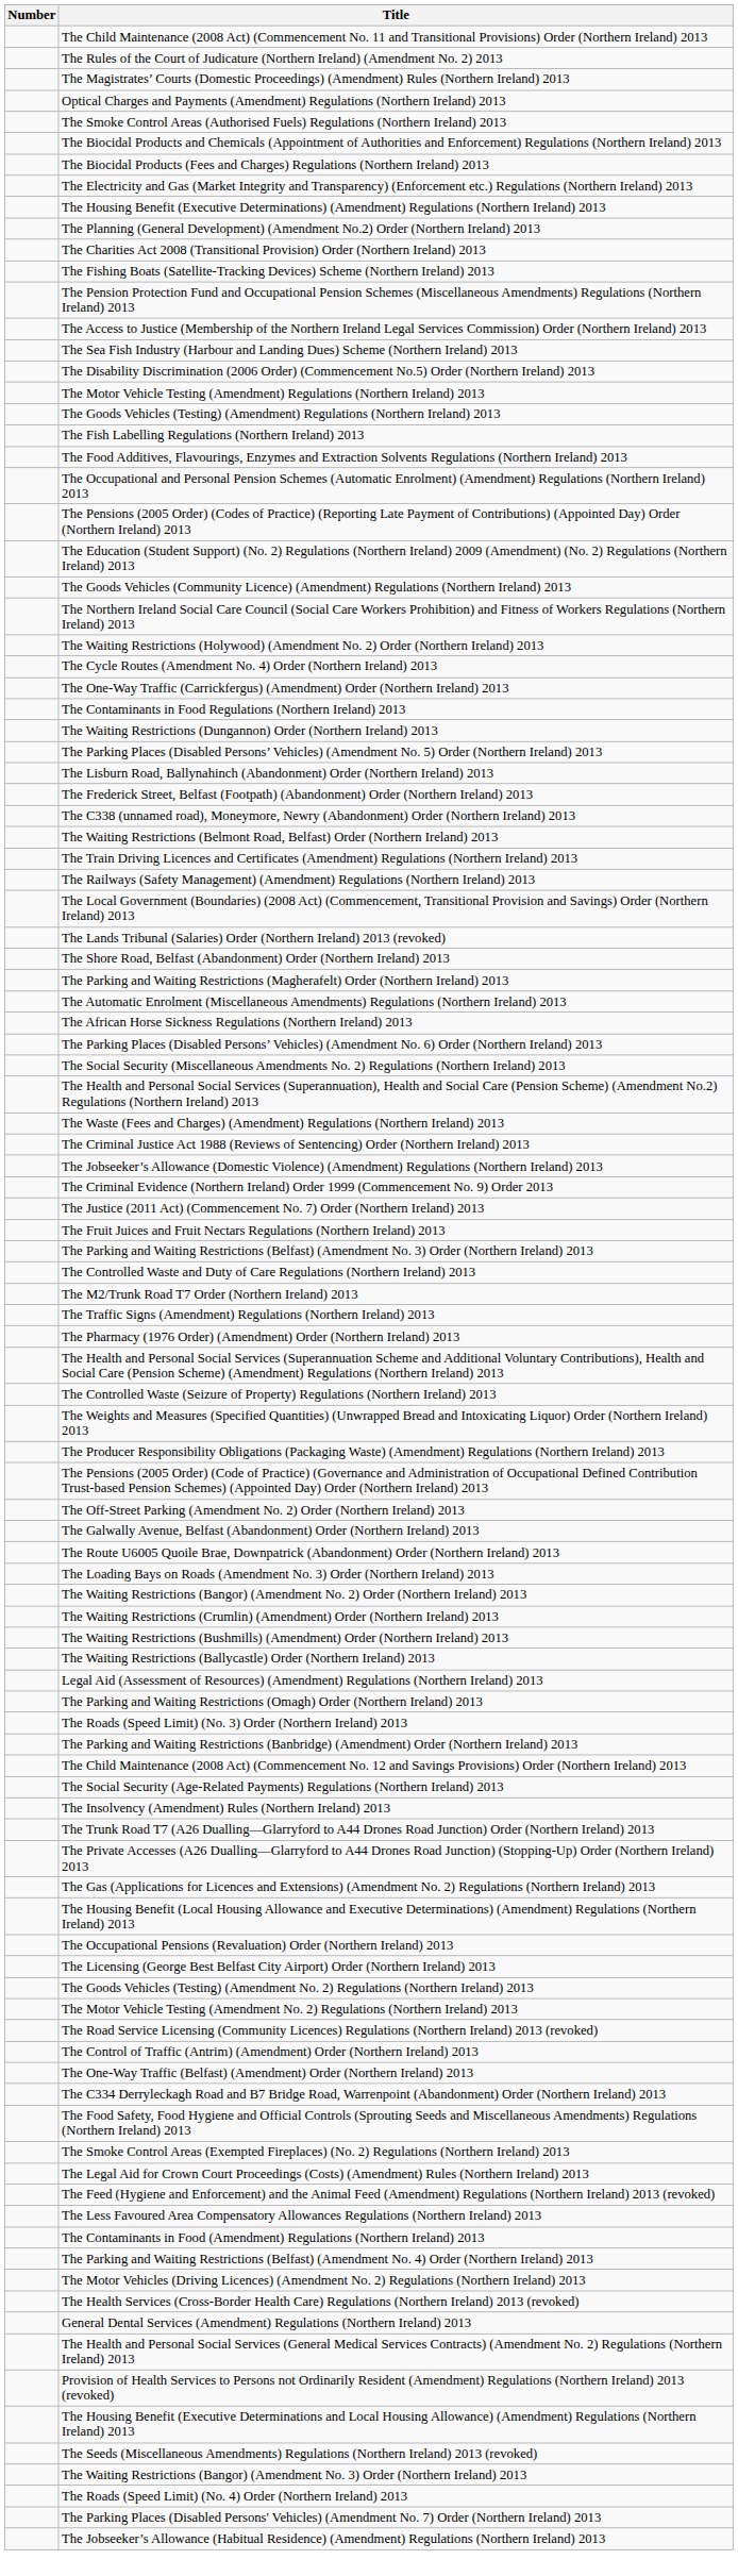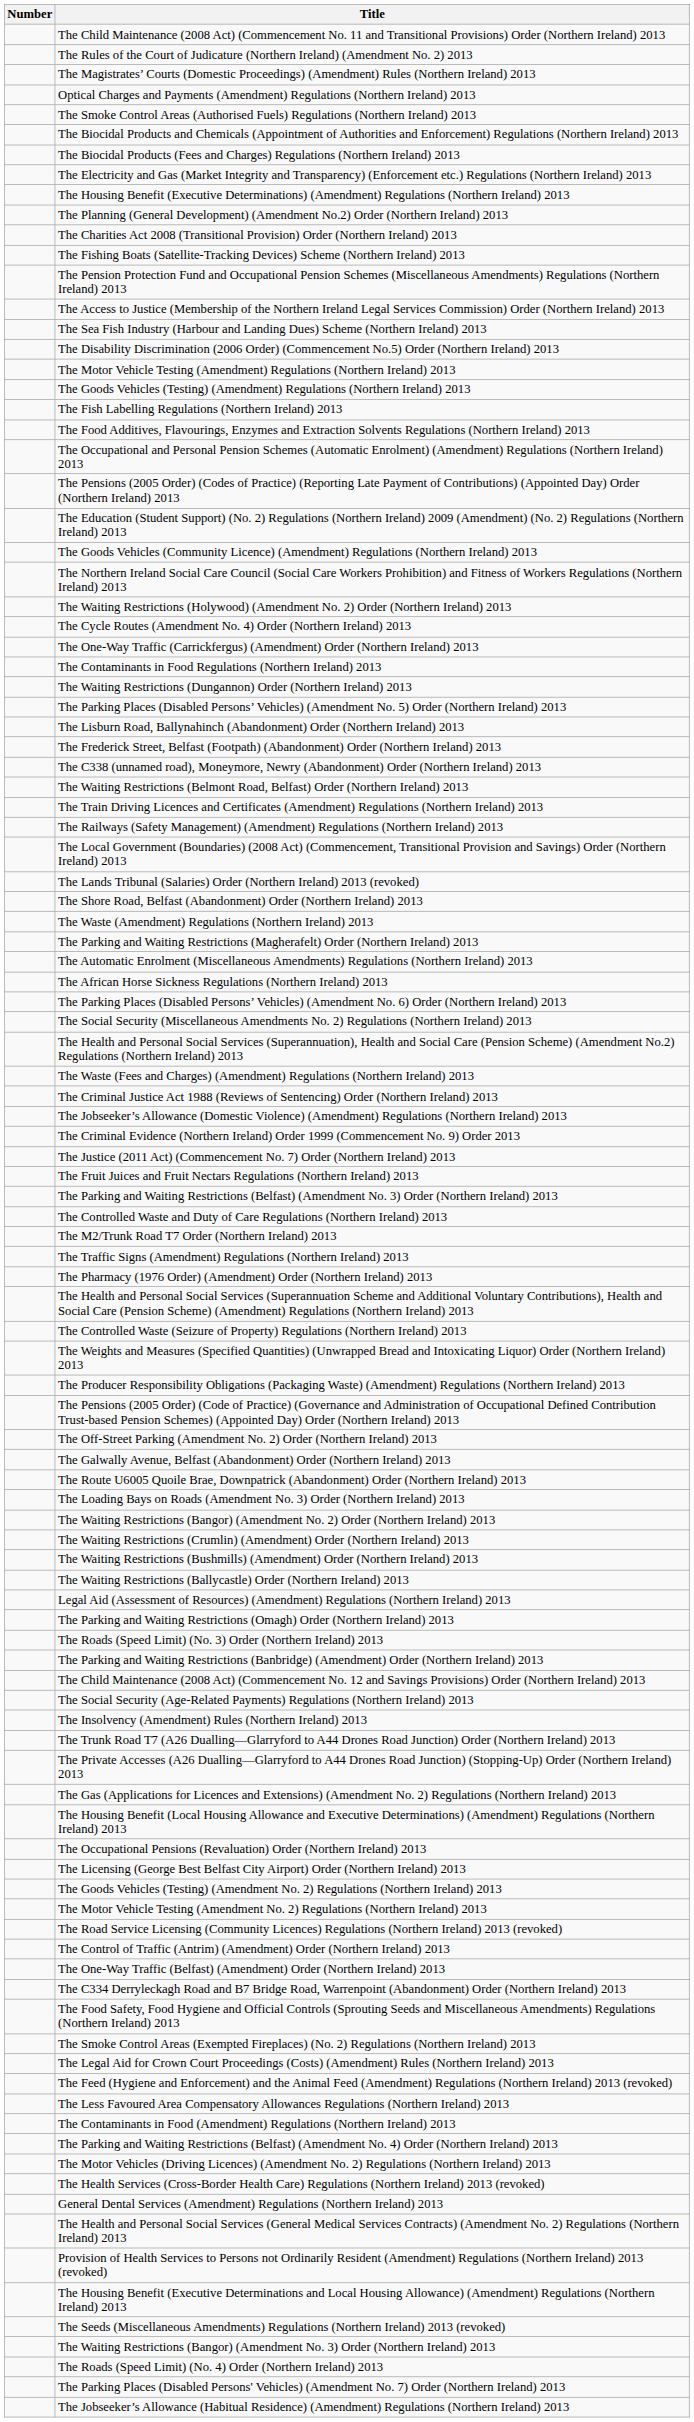 <table class="wikitable collapsible">
 <tr>
 <th>Number</th>
 <th>Title</th>
 </tr>
 <tr>
 <td></td>
 <td>The Child Maintenance (2008 Act) (Commencement No. 11 and Transitional Provisions) Order (Northern Ireland) 2013</td>
 </tr>
 <tr>
 <td></td>
 <td>The Rules of the Court of Judicature (Northern Ireland) (Amendment No. 2) 2013</td>
 </tr>
 <tr>
 <td></td>
 <td>The Magistrates’ Courts (Domestic Proceedings) (Amendment) Rules (Northern Ireland) 2013</td>
 </tr>
 <tr>
 <td></td>
 <td>Optical Charges and Payments (Amendment) Regulations (Northern Ireland) 2013</td>
 </tr>
 <tr>
 <td></td>
 <td>The Smoke Control Areas (Authorised Fuels) Regulations (Northern Ireland) 2013</td>
 </tr>
 <tr>
 <td></td>
 <td>The Biocidal Products and Chemicals (Appointment of Authorities and Enforcement) Regulations (Northern Ireland) 2013</td>
 </tr>
 <tr>
 <td></td>
 <td>The Biocidal Products (Fees and Charges) Regulations (Northern Ireland) 2013</td>
 </tr>
 <tr>
 <td></td>
 <td>The Electricity and Gas (Market Integrity and Transparency) (Enforcement etc.) Regulations (Northern Ireland) 2013</td>
 </tr>
 <tr>
 <td></td>
 <td>The Housing Benefit (Executive Determinations) (Amendment) Regulations (Northern Ireland) 2013</td>
 </tr>
 <tr>
 <td></td>
 <td>The Planning (General Development) (Amendment No.2) Order (Northern Ireland) 2013</td>
 </tr>
 <tr>
 <td></td>
 <td>The Charities Act 2008 (Transitional Provision) Order (Northern Ireland) 2013</td>
 </tr>
 <tr>
 <td></td>
 <td>The Fishing Boats (Satellite-Tracking Devices) Scheme (Northern Ireland) 2013</td>
 </tr>
 <tr>
 <td></td>
 <td>The Pension Protection Fund and Occupational Pension Schemes (Miscellaneous Amendments) Regulations (Northern Ireland) 2013</td>
 </tr>
 <tr>
 <td></td>
 <td>The Access to Justice (Membership of the Northern Ireland Legal Services Commission) Order (Northern Ireland) 2013</td>
 </tr>
 <tr>
 <td></td>
 <td>The Sea Fish Industry (Harbour and Landing Dues) Scheme (Northern Ireland) 2013</td>
 </tr>
 <tr>
 <td></td>
 <td>The Disability Discrimination (2006 Order) (Commencement No.5) Order (Northern Ireland) 2013</td>
 </tr>
 <tr>
 <td></td>
 <td>The Motor Vehicle Testing (Amendment) Regulations (Northern Ireland) 2013</td>
 </tr>
 <tr>
 <td></td>
 <td>The Goods Vehicles (Testing) (Amendment) Regulations (Northern Ireland) 2013</td>
 </tr>
 <tr>
 <td></td>
 <td>The Fish Labelling Regulations (Northern Ireland) 2013</td>
 </tr>
 <tr>
 <td></td>
 <td>The Food Additives, Flavourings, Enzymes and Extraction Solvents Regulations (Northern Ireland) 2013</td>
 </tr>
 <tr>
 <td></td>
 <td>The Occupational and Personal Pension Schemes (Automatic Enrolment) (Amendment) Regulations (Northern Ireland) 2013</td>
 </tr>
 <tr>
 <td></td>
 <td>The Pensions (2005 Order) (Codes of Practice) (Reporting Late Payment of Contributions) (Appointed Day) Order (Northern Ireland) 2013</td>
 </tr>
 <tr>
 <td></td>
 <td>The Education (Student Support) (No. 2) Regulations (Northern Ireland) 2009 (Amendment) (No. 2) Regulations (Northern Ireland) 2013</td>
 </tr>
 <tr>
 <td></td>
 <td>The Goods Vehicles (Community Licence) (Amendment) Regulations (Northern Ireland) 2013</td>
 </tr>
 <tr>
 <td></td>
 <td>The Northern Ireland Social Care Council (Social Care Workers Prohibition) and Fitness of Workers Regulations (Northern Ireland) 2013</td>
 </tr>
 <tr>
 <td></td>
 <td>The Waiting Restrictions (Holywood) (Amendment No. 2) Order (Northern Ireland) 2013</td>
 </tr>
 <tr>
 <td></td>
 <td>The Cycle Routes (Amendment No. 4) Order (Northern Ireland) 2013</td>
 </tr>
 <tr>
 <td></td>
 <td>The One-Way Traffic (Carrickfergus) (Amendment) Order (Northern Ireland) 2013</td>
 </tr>
 <tr>
 <td></td>
 <td>The Contaminants in Food Regulations (Northern Ireland) 2013</td>
 </tr>
 <tr>
 <td></td>
 <td>The Waiting Restrictions (Dungannon) Order (Northern Ireland) 2013</td>
 </tr>
 <tr>
 <td></td>
 <td>The Parking Places (Disabled Persons’ Vehicles) (Amendment No. 5) Order (Northern Ireland) 2013</td>
 </tr>
 <tr>
 <td></td>
 <td>The Lisburn Road, Ballynahinch (Abandonment) Order (Northern Ireland) 2013</td>
 </tr>
 <tr>
 <td></td>
 <td>The Frederick Street, Belfast (Footpath) (Abandonment) Order (Northern Ireland) 2013</td>
 </tr>
 <tr>
 <td></td>
 <td>The C338 (unnamed road), Moneymore, Newry (Abandonment) Order (Northern Ireland) 2013</td>
 </tr>
 <tr>
 <td></td>
 <td>The Waiting Restrictions (Belmont Road, Belfast) Order (Northern Ireland) 2013</td>
 </tr>
 <tr>
 <td></td>
 <td>The Train Driving Licences and Certificates (Amendment) Regulations (Northern Ireland) 2013</td>
 </tr>
 <tr>
 <td></td>
 <td>The Railways (Safety Management) (Amendment) Regulations (Northern Ireland) 2013</td>
 </tr>
 <tr>
 <td></td>
 <td>The Local Government (Boundaries) (2008 Act) (Commencement, Transitional Provision and Savings) Order (Northern Ireland) 2013</td>
 </tr>
 <tr>
 <td></td>
 <td>The Lands Tribunal (Salaries) Order (Northern Ireland) 2013 (revoked)</td>
 </tr>
 <tr>
 <td></td>
 <td>The Shore Road, Belfast (Abandonment) Order (Northern Ireland) 2013</td>
+</tr>
+<tr>
+<td></td>
+<td>The Waste (Amendment) Regulations (Northern Ireland) 2013</td>
 </tr>
 <tr>
 <td></td>
 <td>The Parking and Waiting Restrictions (Magherafelt) Order (Northern Ireland) 2013</td>
 </tr>
 <tr>
 <td></td>
 <td>The Automatic Enrolment (Miscellaneous Amendments) Regulations (Northern Ireland) 2013</td>
 </tr>
 <tr>
 <td></td>
 <td>The African Horse Sickness Regulations (Northern Ireland) 2013</td>
 </tr>
 <tr>
 <td></td>
 <td>The Parking Places (Disabled Persons’ Vehicles) (Amendment No. 6) Order (Northern Ireland) 2013</td>
 </tr>
 <tr>
 <td></td>
 <td>The Social Security (Miscellaneous Amendments No. 2) Regulations (Northern Ireland) 2013</td>
 </tr>
 <tr>
 <td></td>
 <td>The Health and Personal Social Services (Superannuation), Health and Social Care (Pension Scheme) (Amendment No.2) Regulations (Northern Ireland) 2013</td>
 </tr>
 <tr>
 <td></td>
 <td>The Waste (Fees and Charges) (Amendment) Regulations (Northern Ireland) 2013</td>
 </tr>
 <tr>
 <td></td>
 <td>The Criminal Justice Act 1988 (Reviews of Sentencing) Order (Northern Ireland) 2013</td>
 </tr>
 <tr>
 <td></td>
 <td>The Jobseeker’s Allowance (Domestic Violence) (Amendment) Regulations (Northern Ireland) 2013</td>
 </tr>
 <tr>
 <td></td>
 <td>The Criminal Evidence (Northern Ireland) Order 1999 (Commencement No. 9) Order 2013</td>
 </tr>
 <tr>
 <td></td>
 <td>The Justice (2011 Act) (Commencement No. 7) Order (Northern Ireland) 2013</td>
 </tr>
 <tr>
 <td></td>
 <td>The Fruit Juices and Fruit Nectars Regulations (Northern Ireland) 2013</td>
 </tr>
 <tr>
 <td></td>
 <td>The Parking and Waiting Restrictions (Belfast) (Amendment No. 3) Order (Northern Ireland) 2013</td>
 </tr>
 <tr>
 <td></td>
 <td>The Controlled Waste and Duty of Care Regulations (Northern Ireland) 2013</td>
 </tr>
 <tr>
 <td></td>
 <td>The M2/Trunk Road T7 Order (Northern Ireland) 2013</td>
 </tr>
 <tr>
 <td></td>
 <td>The Traffic Signs (Amendment) Regulations (Northern Ireland) 2013</td>
 </tr>
 <tr>
 <td></td>
 <td>The Pharmacy (1976 Order) (Amendment) Order (Northern Ireland) 2013</td>
 </tr>
 <tr>
 <td></td>
 <td>The Health and Personal Social Services (Superannuation Scheme and Additional Voluntary Contributions), Health and Social Care (Pension Scheme) (Amendment) Regulations (Northern Ireland) 2013</td>
 </tr>
 <tr>
 <td></td>
 <td>The Controlled Waste (Seizure of Property) Regulations (Northern Ireland) 2013</td>
 </tr>
 <tr>
 <td></td>
 <td>The Weights and Measures (Specified Quantities) (Unwrapped Bread and Intoxicating Liquor) Order (Northern Ireland) 2013</td>
 </tr>
 <tr>
 <td></td>
 <td>The Producer Responsibility Obligations (Packaging Waste) (Amendment) Regulations (Northern Ireland) 2013</td>
 </tr>
 <tr>
 <td></td>
 <td>The Pensions (2005 Order) (Code of Practice) (Governance and Administration of Occupational Defined Contribution Trust-based Pension Schemes) (Appointed Day) Order (Northern Ireland) 2013</td>
 </tr>
 <tr>
 <td></td>
 <td>The Off-Street Parking (Amendment No. 2) Order (Northern Ireland) 2013</td>
 </tr>
 <tr>
 <td></td>
 <td>The Galwally Avenue, Belfast (Abandonment) Order (Northern Ireland) 2013</td>
 </tr>
 <tr>
 <td></td>
 <td>The Route U6005 Quoile Brae, Downpatrick (Abandonment) Order (Northern Ireland) 2013</td>
 </tr>
 <tr>
 <td></td>
 <td>The Loading Bays on Roads (Amendment No. 3) Order (Northern Ireland) 2013</td>
 </tr>
 <tr>
 <td></td>
 <td>The Waiting Restrictions (Bangor) (Amendment No. 2) Order (Northern Ireland) 2013</td>
 </tr>
 <tr>
 <td></td>
 <td>The Waiting Restrictions (Crumlin) (Amendment) Order (Northern Ireland) 2013</td>
 </tr>
 <tr>
 <td></td>
 <td>The Waiting Restrictions (Bushmills) (Amendment) Order (Northern Ireland) 2013</td>
 </tr>
 <tr>
 <td></td>
 <td>The Waiting Restrictions (Ballycastle) Order (Northern Ireland) 2013</td>
 </tr>
 <tr>
 <td></td>
 <td>Legal Aid (Assessment of Resources) (Amendment) Regulations (Northern Ireland) 2013</td>
 </tr>
 <tr>
 <td></td>
 <td>The Parking and Waiting Restrictions (Omagh) Order (Northern Ireland) 2013</td>
 </tr>
 <tr>
 <td></td>
 <td>The Roads (Speed Limit) (No. 3) Order (Northern Ireland) 2013</td>
 </tr>
 <tr>
 <td></td>
 <td>The Parking and Waiting Restrictions (Banbridge) (Amendment) Order (Northern Ireland) 2013</td>
 </tr>
 <tr>
 <td></td>
 <td>The Child Maintenance (2008 Act) (Commencement No. 12 and Savings Provisions) Order (Northern Ireland) 2013</td>
 </tr>
 <tr>
 <td></td>
 <td>The Social Security (Age-Related Payments) Regulations (Northern Ireland) 2013</td>
 </tr>
 <tr>
 <td></td>
 <td>The Insolvency (Amendment) Rules (Northern Ireland) 2013</td>
 </tr>
 <tr>
 <td></td>
 <td>The Trunk Road T7 (A26 Dualling—Glarryford to A44 Drones Road Junction) Order (Northern Ireland) 2013</td>
 </tr>
 <tr>
 <td></td>
 <td>The Private Accesses (A26 Dualling—Glarryford to A44 Drones Road Junction) (Stopping-Up) Order (Northern Ireland) 2013</td>
 </tr>
 <tr>
 <td></td>
 <td>The Gas (Applications for Licences and Extensions) (Amendment No. 2) Regulations (Northern Ireland) 2013</td>
 </tr>
 <tr>
 <td></td>
 <td>The Housing Benefit (Local Housing Allowance and Executive Determinations) (Amendment) Regulations (Northern Ireland) 2013</td>
 </tr>
 <tr>
 <td></td>
 <td>The Occupational Pensions (Revaluation) Order (Northern Ireland) 2013</td>
 </tr>
 <tr>
 <td></td>
 <td>The Licensing (George Best Belfast City Airport) Order (Northern Ireland) 2013</td>
 </tr>
 <tr>
 <td></td>
 <td>The Goods Vehicles (Testing) (Amendment No. 2) Regulations (Northern Ireland) 2013</td>
 </tr>
 <tr>
 <td></td>
 <td>The Motor Vehicle Testing (Amendment No. 2) Regulations (Northern Ireland) 2013</td>
 </tr>
 <tr>
 <td></td>
 <td>The Road Service Licensing (Community Licences) Regulations (Northern Ireland) 2013 (revoked)</td>
 </tr>
 <tr>
 <td></td>
 <td>The Control of Traffic (Antrim) (Amendment) Order (Northern Ireland) 2013</td>
 </tr>
 <tr>
 <td></td>
 <td>The One-Way Traffic (Belfast) (Amendment) Order (Northern Ireland) 2013</td>
 </tr>
 <tr>
 <td></td>
 <td>The C334 Derryleckagh Road and B7 Bridge Road, Warrenpoint (Abandonment) Order (Northern Ireland) 2013</td>
 </tr>
 <tr>
 <td></td>
 <td>The Food Safety, Food Hygiene and Official Controls (Sprouting Seeds and Miscellaneous Amendments) Regulations (Northern Ireland) 2013</td>
 </tr>
 <tr>
 <td></td>
 <td>The Smoke Control Areas (Exempted Fireplaces) (No. 2) Regulations (Northern Ireland) 2013</td>
 </tr>
 <tr>
 <td></td>
 <td>The Legal Aid for Crown Court Proceedings (Costs) (Amendment) Rules (Northern Ireland) 2013</td>
 </tr>
 <tr>
 <td></td>
 <td>The Feed (Hygiene and Enforcement) and the Animal Feed (Amendment) Regulations (Northern Ireland) 2013 (revoked)</td>
 </tr>
 <tr>
 <td></td>
 <td>The Less Favoured Area Compensatory Allowances Regulations (Northern Ireland) 2013</td>
 </tr>
 <tr>
 <td></td>
 <td>The Contaminants in Food (Amendment) Regulations (Northern Ireland) 2013</td>
 </tr>
 <tr>
 <td></td>
 <td>The Parking and Waiting Restrictions (Belfast) (Amendment No. 4) Order (Northern Ireland) 2013</td>
 </tr>
 <tr>
 <td></td>
 <td>The Motor Vehicles (Driving Licences) (Amendment No. 2) Regulations (Northern Ireland) 2013</td>
 </tr>
 <tr>
 <td></td>
 <td>The Health Services (Cross-Border Health Care) Regulations (Northern Ireland) 2013 (revoked)</td>
 </tr>
 <tr>
 <td></td>
 <td>General Dental Services (Amendment) Regulations (Northern Ireland) 2013</td>
 </tr>
 <tr>
 <td></td>
 <td>The Health and Personal Social Services (General Medical Services Contracts) (Amendment No. 2) Regulations (Northern Ireland) 2013</td>
 </tr>
 <tr>
 <td></td>
 <td>Provision of Health Services to Persons not Ordinarily Resident (Amendment) Regulations (Northern Ireland) 2013 (revoked)</td>
 </tr>
 <tr>
 <td></td>
 <td>The Housing Benefit (Executive Determinations and Local Housing Allowance) (Amendment) Regulations (Northern Ireland) 2013</td>
 </tr>
 <tr>
 <td></td>
 <td>The Seeds (Miscellaneous Amendments) Regulations (Northern Ireland) 2013 (revoked)</td>
 </tr>
 <tr>
 <td></td>
 <td>The Waiting Restrictions (Bangor) (Amendment No. 3) Order (Northern Ireland) 2013</td>
 </tr>
 <tr>
 <td></td>
 <td>The Roads (Speed Limit) (No. 4) Order (Northern Ireland) 2013</td>
 </tr>
 <tr>
 <td></td>
 <td>The Parking Places (Disabled Persons' Vehicles) (Amendment No. 7) Order (Northern Ireland) 2013</td>
 </tr>
 <tr>
 <td></td>
 <td>The Jobseeker’s Allowance (Habitual Residence) (Amendment) Regulations (Northern Ireland) 2013</td>
 </tr>
 </table>
